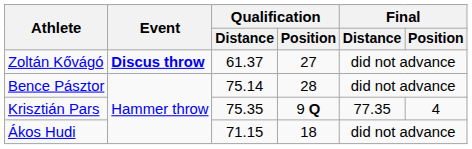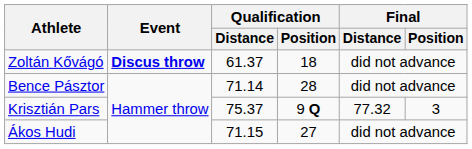 <table class=wikitable style="font-size:90%">
 <tr>
 <th rowspan="2">Athlete</th>
 <th rowspan="2">Event</th>
 <th colspan="2">Qualification</th>
 <th colspan="2">Final</th>
 </tr>
 <tr style="font-size:95%">
 <th>Distance</th>
 <th>Position</th>
 <th>Distance</th>
 <th>Position</th>
 </tr>
 <tr style=text-align:center>
 <td style=text-align:left><a href='#'>Zoltán Kővágó</a></td>
 <td style=text-align:left><strong><a href='#'>Discus throw</a></strong></td>
 <td>61.37</td>
-<td>27</td>
+<td>18</td>
 <td colspan=2>did not advance</td>
 </tr>
 <tr style=text-align:center>
 <td style=text-align:left><a href='#'>Bence Pásztor</a></td>
 <td style=text-align:left rowspan=3><a href='#'>Hammer throw</a></td>
-<td>75.14</td>
+<td>71.14</td>
 <td>28</td>
 <td colspan=2>did not advance</td>
 </tr>
 <tr style=text-align:center>
 <td style=text-align:left><a href='#'>Krisztián Pars</a></td>
-<td>75.35</td>
+<td>75.37</td>
 <td>9 <strong>Q</strong></td>
-<td>77.35</td>
-<td>4</td>
+<td>77.32</td>
+<td>3</td>
 </tr>
 <tr style=text-align:center>
 <td style=text-align:left><a href='#'>Ákos Hudi</a></td>
 <td>71.15</td>
-<td>18</td>
+<td>27</td>
 <td colspan=2>did not advance</td>
 </tr>
 </table>
